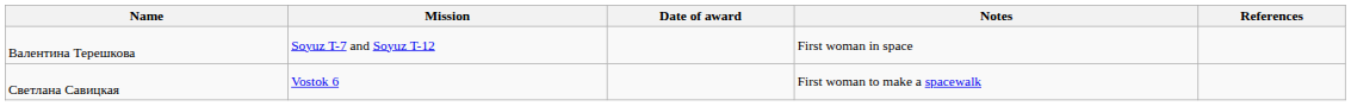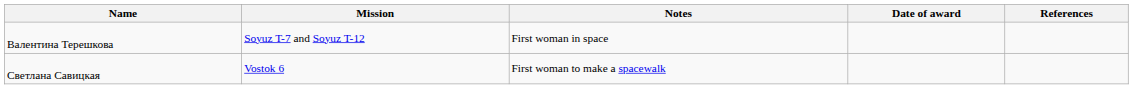 <table class="wikitable sortable" width="100%">
 <tr>
 <th>Name</th>
 <th>Mission</th>
+<th>Notes</th>
 <th>Date of award</th>
-<th>Notes</th>
 <th class="unsortable">References</th>
 </tr>
 <tr>
 <td><strong></strong> <br> Валентина Терешкова</td>
 <td><a href='#'>Soyuz T-7</a> and <a href='#'>Soyuz T-12</a></td>
+<td>First woman in space</td>
 <td></td>
-<td>First woman in space</td>
 <td></td>
 </tr>
 <tr>
 <td><strong></strong> <br> Светлана Савицкая</td>
 <td><a href='#'>Vostok 6</a></td>
+<td>First woman to make a <a href='#'>spacewalk</a></td>
 <td></td>
-<td>First woman to make a <a href='#'>spacewalk</a></td>
 <td></td>
 </tr>
 </table>
